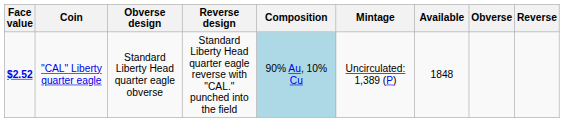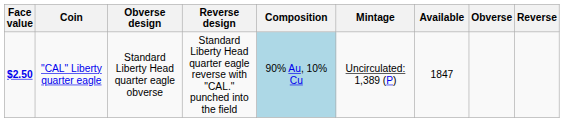 <table class="wikitable">
 <tr>
 <th width="5%">Face value</th>
 <th width="15%">Coin</th>
 <th width="15%">Obverse design</th>
 <th width="15%">Reverse design</th>
 <th width="15%">Composition</th>
 <th width="15%">Mintage</th>
 <th width="10%">Available</th>
 <th>Obverse</th>
 <th>Reverse</th>
 </tr>
 <tr>
-<td align="center"><strong><a href='#'>$2.52</a></strong></td>
+<td align="center"><strong><a href='#'>$2.50</a></strong></td>
 <td align="center"><a href='#'>"CAL" Liberty quarter eagle</a> </td>
 <td align="center">Standard Liberty Head quarter eagle obverse</td>
 <td align="center">Standard Liberty Head quarter eagle reverse with "CAL." punched into the field</td>
 <td align="center" style="background: lightblue;">90% <a href='#'>Au</a>, 10% <a href='#'>Cu</a></td>
 <td align="center"><u>Uncirculated:</u><br>1,389 (<a href='#'>P</a>)</td>
-<td align="center">1848</td>
+<td align="center">1847</td>
 <td></td>
 <td></td>
 </tr>
 </table>
